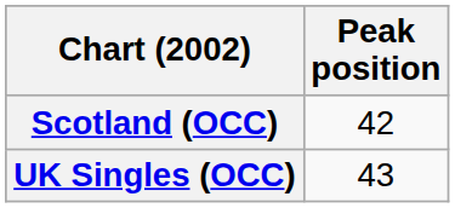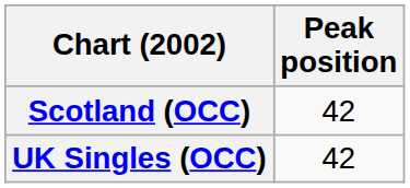 <table class="wikitable sortable plainrowheaders" style="text-align:center">
 <tr>
 <th scope="col">Chart (2002)</th>
 <th scope="col">Peak<br>position</th>
 </tr>
 <tr>
 <th scope="row"><a href='#'>Scotland</a> (<a href='#'>OCC</a>)</th>
 <td>42</td>
 </tr>
 <tr>
 <th scope="row"><a href='#'>UK Singles</a> (<a href='#'>OCC</a>)</th>
-<td>43</td>
+<td>42</td>
 </tr>
 </table>
